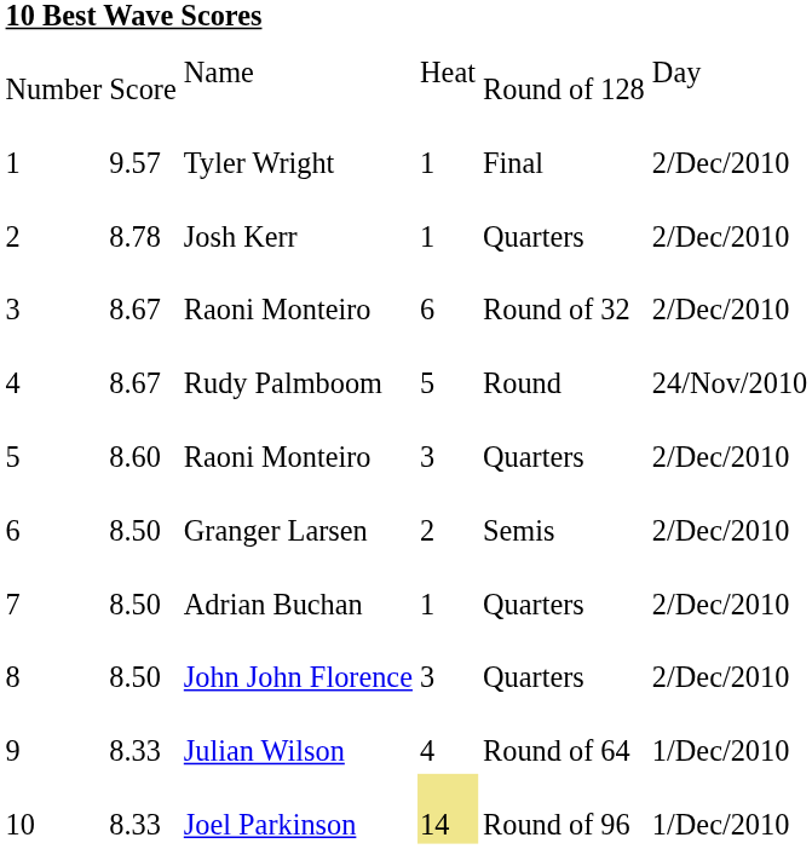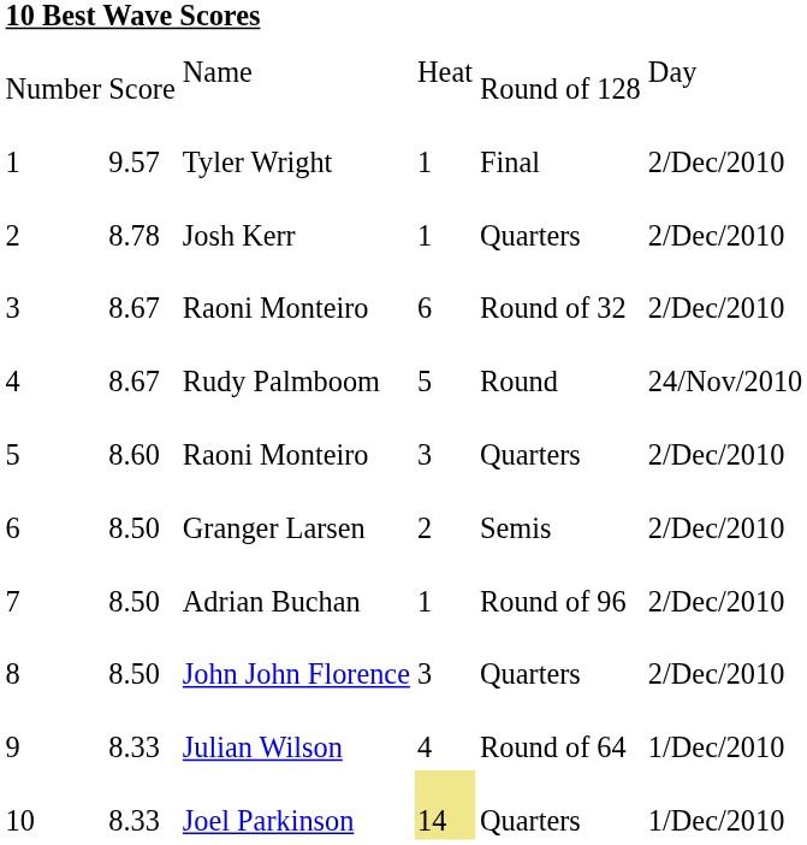 <table class="MsoNormalTable">
 <tr>
 <td colspan="6"><br><strong><u>10  Best Wave Scores</u></strong></td>
 </tr>
 <tr>
 <td><br>Number</td>
 <td><br>Score</td>
 <td>Name</td>
 <td>Heat</td>
 <td><br>Round  of 128</td>
 <td>Day</td>
 </tr>
 <tr>
 <td><br>1</td>
 <td><br>9.57</td>
 <td><br>Tyler  Wright</td>
 <td><br>1</td>
 <td><br>Final</td>
 <td><br>2/Dec/2010</td>
 </tr>
 <tr>
 <td><br>2</td>
 <td><br>8.78</td>
 <td><br>Josh  Kerr</td>
 <td><br>1</td>
 <td><br>Quarters</td>
 <td><br>2/Dec/2010</td>
 </tr>
 <tr>
 <td><br>3</td>
 <td><br>8.67</td>
 <td><br>Raoni  Monteiro</td>
 <td><br>6</td>
 <td><br>Round  of 32</td>
 <td><br>2/Dec/2010</td>
 </tr>
 <tr>
 <td><br>4</td>
 <td><br>8.67</td>
 <td><br>Rudy  Palmboom</td>
 <td><br>5</td>
 <td><br>Round</td>
 <td><br>24/Nov/2010</td>
 </tr>
 <tr>
 <td><br>5</td>
 <td><br>8.60</td>
 <td><br>Raoni  Monteiro</td>
 <td><br>3</td>
 <td><br>Quarters</td>
 <td><br>2/Dec/2010</td>
 </tr>
 <tr>
 <td><br>6</td>
 <td><br>8.50</td>
 <td><br>Granger  Larsen</td>
 <td><br>2</td>
 <td><br>Semis</td>
 <td><br>2/Dec/2010</td>
 </tr>
 <tr>
 <td><br>7</td>
 <td><br>8.50</td>
 <td><br>Adrian  Buchan</td>
 <td><br>1</td>
-<td><br>Quarters</td>
+<td><br>Round  of 96</td>
 <td><br>2/Dec/2010</td>
 </tr>
 <tr>
 <td><br>8</td>
 <td><br>8.50</td>
 <td><br><a href='#'>John John Florence</a></td>
 <td><br>3</td>
 <td><br>Quarters</td>
 <td><br>2/Dec/2010</td>
 </tr>
 <tr>
 <td><br>9</td>
 <td><br>8.33</td>
 <td><br><a href='#'>Julian Wilson</a></td>
 <td><br>4</td>
 <td><br>Round  of 64</td>
 <td><br>1/Dec/2010</td>
 </tr>
 <tr>
 <td><br>10</td>
 <td><br>8.33</td>
 <td><br><a href='#'>Joel Parkinson</a></td>
 <td style="background: khaki;"><br>14</td>
-<td><br>Round  of 96</td>
+<td><br>Quarters</td>
 <td><br>1/Dec/2010</td>
 </tr>
 </table>
